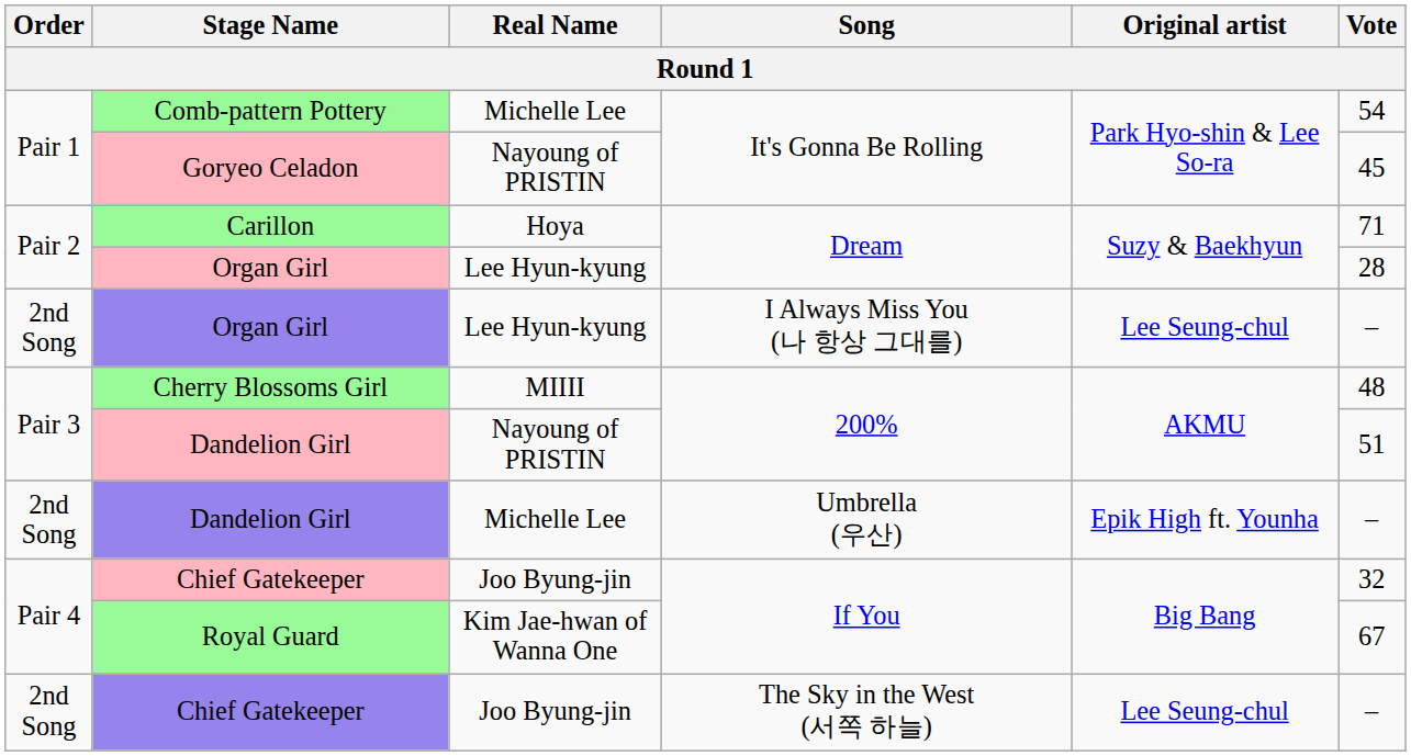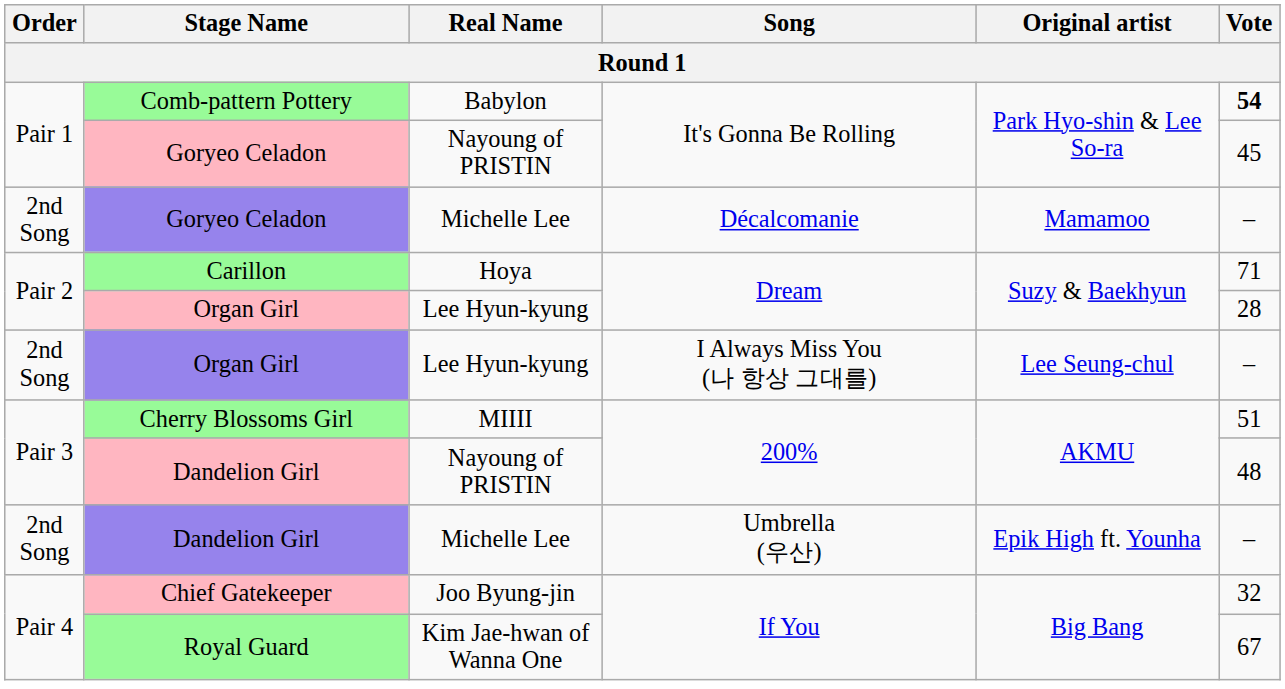 <table class="wikitable" style="text-align:center; width:95%;">
 <tr>
 <th style="width:1%;">Order</th>
 <th style="width:20%;">Stage Name</th>
 <th style="width:12%;">Real Name</th>
 <th style="width:23%;">Song</th>
 <th style="width:15%;">Original artist</th>
 <th style="width:1%;">Vote</th>
 </tr>
 <tr>
 <th colspan=6>Round 1</th>
 </tr>
 <tr>
 <td rowspan=2>Pair 1</td>
 <td bgcolor="palegreen">Comb-pattern Pottery</td>
-<td>Michelle Lee</td>
+<td>Babylon</td>
 <td rowspan=2>It's Gonna Be Rolling</td>
 <td rowspan=2><a href='#'>Park Hyo-shin</a> & <a href='#'>Lee So-ra</a></td>
-<td>54</td>
+<td><strong>54</strong></td>
 </tr>
 <tr>
 <td bgcolor="lightpink">Goryeo Celadon</td>
 <td>Nayoung of PRISTIN</td>
 <td>45</td>
+</tr>
+<tr>
+<td>2nd Song</td>
+<td bgcolor="#9683EC">Goryeo Celadon</td>
+<td>Michelle Lee</td>
+<td><a href='#'>Décalcomanie</a></td>
+<td><a href='#'>Mamamoo</a></td>
+<td>–</td>
 </tr>
 <tr>
 <td rowspan=2>Pair 2</td>
 <td bgcolor="palegreen">Carillon</td>
 <td>Hoya</td>
 <td rowspan=2><a href='#'>Dream</a></td>
 <td rowspan=2><a href='#'>Suzy</a> & <a href='#'>Baekhyun</a></td>
 <td>71</td>
 </tr>
 <tr>
 <td bgcolor="lightpink">Organ Girl</td>
 <td>Lee Hyun-kyung</td>
 <td>28</td>
 </tr>
 <tr>
 <td>2nd Song</td>
 <td bgcolor="#9683EC">Organ Girl</td>
 <td>Lee Hyun-kyung</td>
 <td>I Always Miss You<br>(나 항상 그대를)</td>
 <td><a href='#'>Lee Seung-chul</a></td>
 <td>–</td>
 </tr>
 <tr>
 <td rowspan=2>Pair 3</td>
 <td bgcolor="palegreen">Cherry Blossoms Girl</td>
 <td>MIIII</td>
 <td rowspan=2><a href='#'>200%</a></td>
 <td rowspan=2><a href='#'>AKMU</a></td>
-<td>48</td>
+<td>51</td>
 </tr>
 <tr>
 <td bgcolor="lightpink">Dandelion Girl</td>
 <td>Nayoung of PRISTIN</td>
-<td>51</td>
+<td>48</td>
 </tr>
 <tr>
 <td>2nd Song</td>
 <td bgcolor="#9683EC">Dandelion Girl</td>
 <td>Michelle Lee</td>
 <td>Umbrella<br>(우산)</td>
 <td><a href='#'>Epik High</a> ft. <a href='#'>Younha</a></td>
 <td>–</td>
 </tr>
 <tr>
 <td rowspan=2>Pair 4</td>
 <td bgcolor="lightpink">Chief Gatekeeper</td>
 <td>Joo Byung-jin</td>
 <td rowspan=2><a href='#'>If You</a></td>
 <td rowspan=2><a href='#'>Big Bang</a></td>
 <td>32</td>
 </tr>
 <tr>
 <td bgcolor="palegreen">Royal Guard</td>
 <td>Kim Jae-hwan of Wanna One</td>
 <td>67</td>
 </tr>
-<tr>
-<td>2nd Song</td>
-<td bgcolor="#9683EC">Chief Gatekeeper</td>
-<td>Joo Byung-jin</td>
-<td>The Sky in the West<br>(서쪽 하늘)</td>
-<td><a href='#'>Lee Seung-chul</a></td>
-<td>–</td>
-</tr>
 </table>
